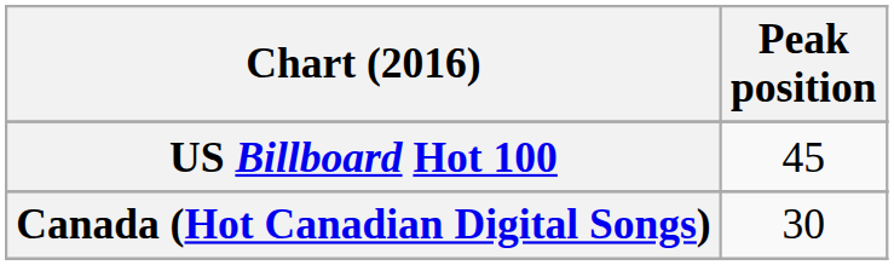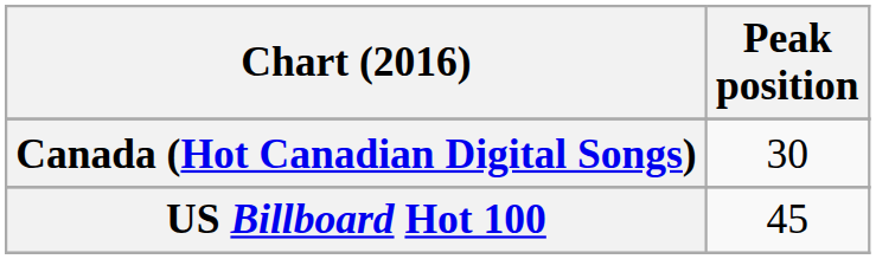 <table class="wikitable sortable plainrowheaders" style="text-align:center">
 <tr>
 <th scope="col">Chart (2016)</th>
 <th scope="col">Peak<br>position</th>
 </tr>
 <tr>
 </tr>
 <tr>
 </tr>
 <tr>
-<th scope="row">US <a href='#'><em>Billboard</em></a> <a href='#'>Hot 100</a></th>
-<td>45</td>
+<th scope="row">Canada (<a href='#'>Hot Canadian Digital Songs</a>)</th>
+<td>30</td>
 </tr>
 <tr>
 </tr>
 <tr>
 </tr>
 <tr>
 </tr>
 <tr>
 </tr>
 <tr>
 </tr>
 <tr>
 </tr>
 <tr>
 </tr>
 <tr>
 </tr>
 <tr>
 </tr>
 <tr>
-<th scope="row">Canada (<a href='#'>Hot Canadian Digital Songs</a>)</th>
-<td>30</td>
+<th scope="row">US <a href='#'><em>Billboard</em></a> <a href='#'>Hot 100</a></th>
+<td>45</td>
 </tr>
 <tr>
 </tr>
 </table>
